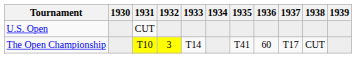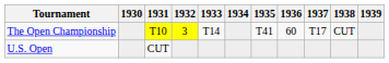 <table class="wikitable" style="font-size:95%;text-align:center;">
 <tr>
 <th>Tournament</th>
 <th>1930</th>
 <th>1931</th>
 <th>1932</th>
 <th>1933</th>
 <th>1934</th>
 <th>1935</th>
 <th>1936</th>
 <th>1937</th>
 <th>1938</th>
 <th>1939</th>
 </tr>
 <tr>
+<td align=left><a href='#'>The Open Championship</a></td>
+<td style="background:#eeeeee;"></td>
+<td style="background:yellow;">T10</td>
+<td style="background:yellow;">3</td>
+<td>T14</td>
+<td style="background:#eeeeee;"></td>
+<td>T41</td>
+<td>60</td>
+<td>T17</td>
+<td>CUT</td>
+<td style="background:#eeeeee;"></td>
+</tr>
+<tr>
 <td align=left><a href='#'>U.S. Open</a></td>
 <td style="background:#eeeeee;"></td>
 <td>CUT</td>
 <td style="background:#eeeeee;"></td>
 <td style="background:#eeeeee;"></td>
 <td style="background:#eeeeee;"></td>
 <td style="background:#eeeeee;"></td>
 <td style="background:#eeeeee;"></td>
 <td style="background:#eeeeee;"></td>
 <td style="background:#eeeeee;"></td>
 <td style="background:#eeeeee;"></td>
 </tr>
-<tr>
-<td align=left><a href='#'>The Open Championship</a></td>
-<td style="background:#eeeeee;"></td>
-<td style="background:yellow;">T10</td>
-<td style="background:yellow;">3</td>
-<td>T14</td>
-<td style="background:#eeeeee;"></td>
-<td>T41</td>
-<td>60</td>
-<td>T17</td>
-<td>CUT</td>
-<td style="background:#eeeeee;"></td>
-</tr>
 </table>
